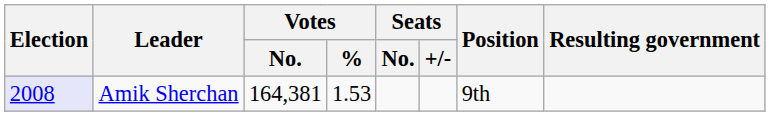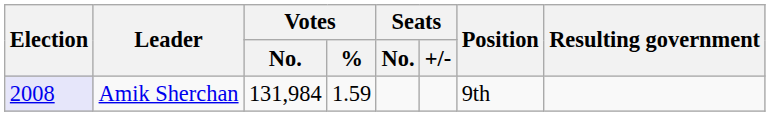 <table class="wikitable">
 <tr>
 <th rowspan="2">Election</th>
 <th rowspan="2">Leader</th>
 <th colspan="2">Votes</th>
 <th colspan="2">Seats</th>
 <th rowspan="2">Position</th>
 <th rowspan="2">Resulting government</th>
 </tr>
 <tr>
 <th>No.</th>
 <th>%</th>
 <th>No.</th>
 <th>+/-</th>
 </tr>
 <tr>
 <td style="background: lavender;"><a href='#'>2008</a></td>
 <td><a href='#'>Amik Sherchan</a></td>
-<td>164,381</td>
-<td>1.53</td>
+<td>131,984</td>
+<td>1.59</td>
 <td></td>
 <td></td>
 <td>9th</td>
 <td></td>
 </tr>
 </table>
